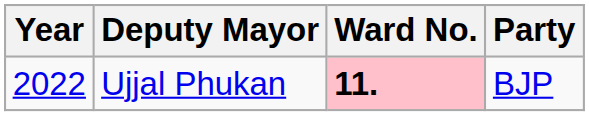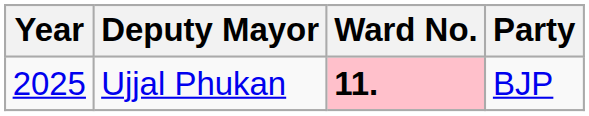 <table class="wikitable sortable">
 <tr>
 <th>Year</th>
 <th>Deputy Mayor</th>
 <th>Ward No.</th>
 <th>Party</th>
 </tr>
 <tr>
-<td><a href='#'>2022</a></td>
+<td><a href='#'>2025</a></td>
 <td><a href='#'>Ujjal Phukan</a></td>
 <td style="background: pink;"><strong>11.</strong></td>
 <td><a href='#'>BJP</a></td>
 </tr>
 </table>
